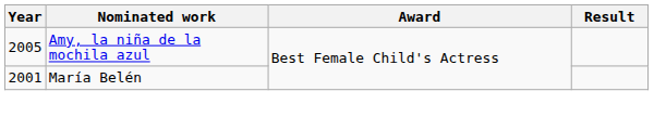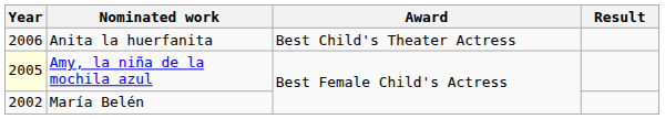 <table class="wikitable">
 <tr>
 <th>Year</th>
 <th width="200">Nominated work</th>
 <th width="275">Award</th>
 <th width="65">Result</th>
 </tr>
 <tr>
-<td>2005</td>
+<td>2006</td>
+<td>Anita la huerfanita</td>
+<td>Best Child's Theater Actress</td>
+<td></td>
+</tr>
+<tr>
+<td style="background: lightyellow;">2005</td>
 <td><a href='#'>Amy, la niña de la mochila azul</a></td>
 <td rowspan="2">Best Female Child's Actress</td>
 <td></td>
 </tr>
 <tr>
-<td>2001</td>
+<td>2002</td>
 <td>María Belén</td>
 <td></td>
 </tr>
 </table>
